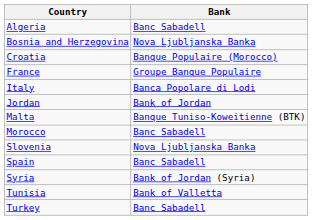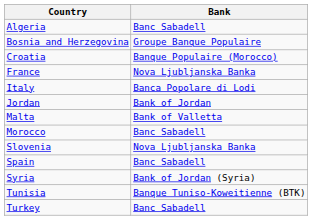 <table class="wikitable">
 <tr>
 <th>Country</th>
 <th>Bank</th>
 </tr>
 <tr>
 <td><a href='#'>Algeria</a></td>
 <td><a href='#'>Banc Sabadell</a></td>
 </tr>
 <tr>
 <td><a href='#'>Bosnia and Herzegovina</a></td>
-<td><a href='#'>Nova Ljubljanska Banka</a></td>
+<td><a href='#'>Groupe Banque Populaire</a></td>
 </tr>
 <tr>
 <td><a href='#'>Croatia</a></td>
 <td><a href='#'>Banque Populaire (Morocco)</a></td>
 </tr>
 <tr>
 <td><a href='#'>France</a></td>
-<td><a href='#'>Groupe Banque Populaire</a></td>
+<td><a href='#'>Nova Ljubljanska Banka</a></td>
 </tr>
 <tr>
 <td><a href='#'>Italy</a></td>
 <td><a href='#'>Banca Popolare di Lodi</a></td>
 </tr>
 <tr>
 <td><a href='#'>Jordan</a></td>
 <td><a href='#'>Bank of Jordan</a></td>
 </tr>
 <tr>
 <td><a href='#'>Malta</a></td>
-<td><a href='#'>Banque Tuniso-Koweitienne</a> (BTK)</td>
+<td><a href='#'>Bank of Valletta</a></td>
 </tr>
 <tr>
 <td><a href='#'>Morocco</a></td>
 <td><a href='#'>Banc Sabadell</a></td>
 </tr>
 <tr>
 <td><a href='#'>Slovenia</a></td>
 <td><a href='#'>Nova Ljubljanska Banka</a></td>
 </tr>
 <tr>
 <td><a href='#'>Spain</a></td>
 <td><a href='#'>Banc Sabadell</a></td>
 </tr>
 <tr>
 <td><a href='#'>Syria</a></td>
 <td><a href='#'>Bank of Jordan</a> (Syria)</td>
 </tr>
 <tr>
 <td><a href='#'>Tunisia</a></td>
-<td><a href='#'>Bank of Valletta</a></td>
+<td><a href='#'>Banque Tuniso-Koweitienne</a> (BTK)</td>
 </tr>
 <tr>
 <td><a href='#'>Turkey</a></td>
 <td><a href='#'>Banc Sabadell</a></td>
 </tr>
 </table>
